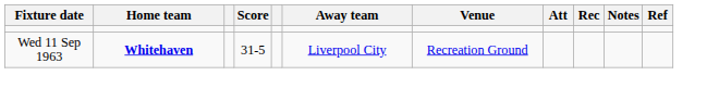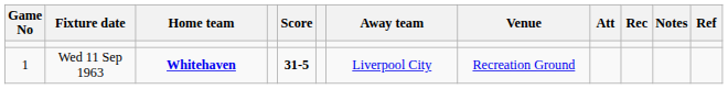 <table class="wikitable" style="text-align:center;">
 <tr>
+<th width=20 abbr="No">Game No</th>
 <th width=100 abbr="Date">Fixture date</th>
 <th width=150 abbr="Home team">Home team</th>
 <th width=5 abbr="space"></th>
 <th width=20 abbr="Score">Score</th>
 <th width=5 abbr="space"></th>
 <th width=150 abbr="Away team">Away team</th>
 <th width=150 abbr="Venue">Venue</th>
 <th width=30 abbr="Att">Att</th>
 <th width=30 abbr="Rec">Rec</th>
 <th width=20 abbr="Notes">Notes</th>
 <th width=30 abbr="Ref">Ref</th>
 </tr>
 <tr>
 <td></td>
 <td></td>
 <td></td>
 <td></td>
 <td></td>
 <td></td>
 <td></td>
 <td></td>
 <td></td>
 <td></td>
 <td></td>
+<td></td>
 </tr>
 <tr>
+<td>1</td>
 <td>Wed 11 Sep 1963</td>
 <td><strong><a href='#'>Whitehaven</a></strong></td>
 <td></td>
-<td>31-5</td>
+<td><strong>31-5</strong></td>
 <td></td>
 <td><a href='#'>Liverpool City</a></td>
 <td><a href='#'>Recreation Ground</a></td>
 <td></td>
 <td></td>
 <td></td>
 <td></td>
 </tr>
 </table>
